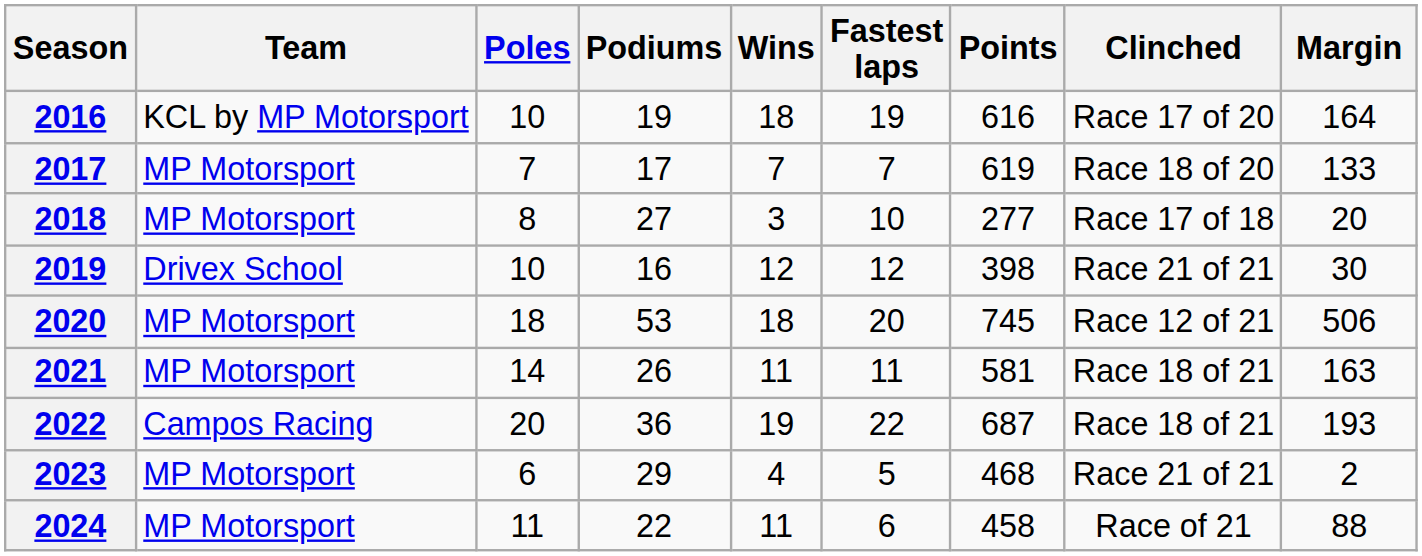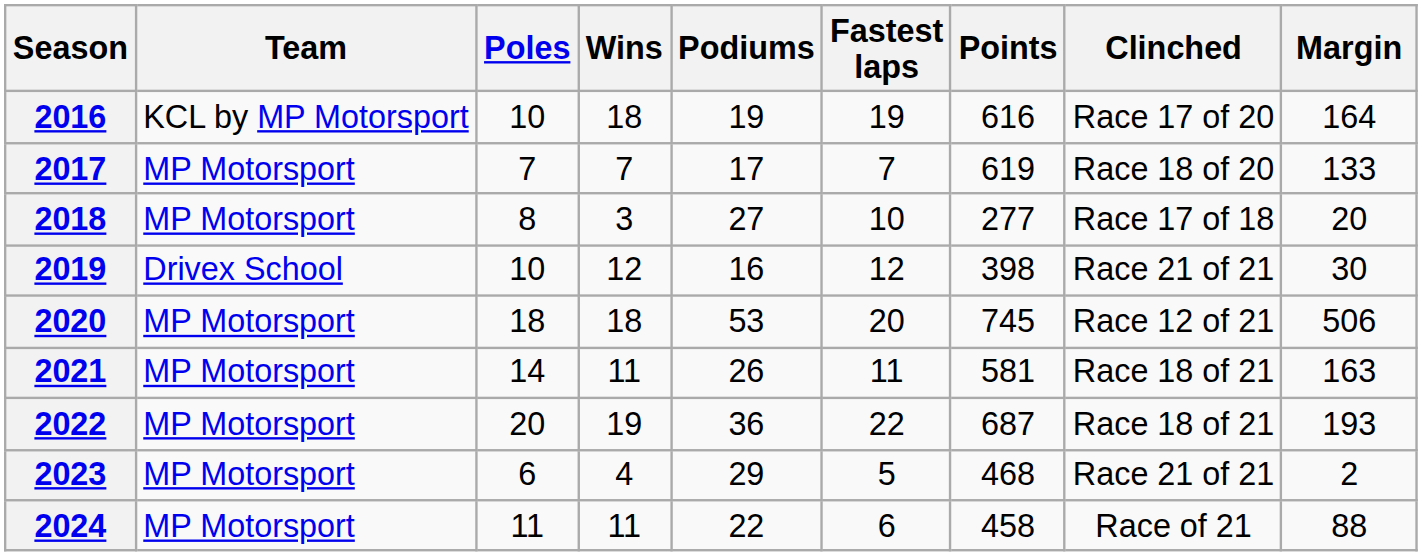 <table class="wikitable sortable" style="font-size:85%; text-align:center;">
 <tr>
 <th scope=col>Season</th>
 <th scope=col>Team</th>
 <th scope=col><a href='#'>Poles</a></th>
+<th scope=col>Wins</th>
 <th scope=col>Podiums</th>
-<th scope=col>Wins</th>
 <th scope=col width="40">Fastest laps</th>
 <th scope=col>Points</th>
 <th scope=col>Clinched</th>
 <th scope=col width="50">Margin</th>
 </tr>
 <tr>
 <th><a href='#'>2016</a></th>
 <td align=left> KCL by <a href='#'>MP Motorsport</a></td>
 <td>10</td>
+<td>18</td>
 <td>19</td>
-<td>18</td>
 <td>19</td>
 <td>616</td>
 <td>Race 17 of 20</td>
 <td>164</td>
 </tr>
 <tr>
 <th><a href='#'>2017</a></th>
 <td align=left> <a href='#'>MP Motorsport</a></td>
 <td>7</td>
+<td>7</td>
 <td>17</td>
-<td>7</td>
 <td>7</td>
 <td>619</td>
 <td>Race 18 of 20</td>
 <td>133</td>
 </tr>
 <tr>
 <th><a href='#'>2018</a></th>
 <td align=left> <a href='#'>MP Motorsport</a></td>
 <td>8</td>
+<td>3</td>
 <td>27</td>
-<td>3</td>
 <td>10</td>
 <td>277</td>
 <td>Race 17 of 18</td>
 <td>20</td>
 </tr>
 <tr>
 <th><a href='#'>2019</a></th>
 <td align=left> <a href='#'>Drivex School</a></td>
 <td>10</td>
+<td>12</td>
 <td>16</td>
-<td>12</td>
 <td>12</td>
 <td>398</td>
 <td>Race 21 of 21</td>
 <td>30</td>
 </tr>
 <tr>
 <th><a href='#'>2020</a></th>
 <td align=left> <a href='#'>MP Motorsport</a></td>
 <td>18</td>
+<td>18</td>
 <td>53</td>
-<td>18</td>
 <td>20</td>
 <td>745</td>
 <td>Race 12 of 21</td>
 <td>506</td>
 </tr>
 <tr>
 <th><a href='#'>2021</a></th>
 <td align=left> <a href='#'>MP Motorsport</a></td>
 <td>14</td>
+<td>11</td>
 <td>26</td>
-<td>11</td>
 <td>11</td>
 <td>581</td>
 <td>Race 18 of 21</td>
 <td>163</td>
 </tr>
 <tr>
 <th><a href='#'>2022</a></th>
-<td align=left> <a href='#'>Campos Racing</a></td>
+<td align=left> <a href='#'>MP Motorsport</a></td>
 <td>20</td>
+<td>19</td>
 <td>36</td>
-<td>19</td>
 <td>22</td>
 <td>687</td>
 <td>Race 18 of 21</td>
 <td>193</td>
 </tr>
 <tr>
 <th><a href='#'>2023</a></th>
 <td align=left> <a href='#'>MP Motorsport</a></td>
 <td>6</td>
+<td>4</td>
 <td>29</td>
-<td>4</td>
 <td>5</td>
 <td>468</td>
 <td>Race 21 of 21</td>
 <td>2</td>
 </tr>
 <tr>
 <th><a href='#'>2024</a></th>
 <td align=left> <a href='#'>MP Motorsport</a></td>
 <td>11</td>
+<td>11</td>
 <td>22</td>
-<td>11</td>
 <td>6</td>
 <td>458</td>
 <td>Race  of 21</td>
 <td>88</td>
 </tr>
 </table>
